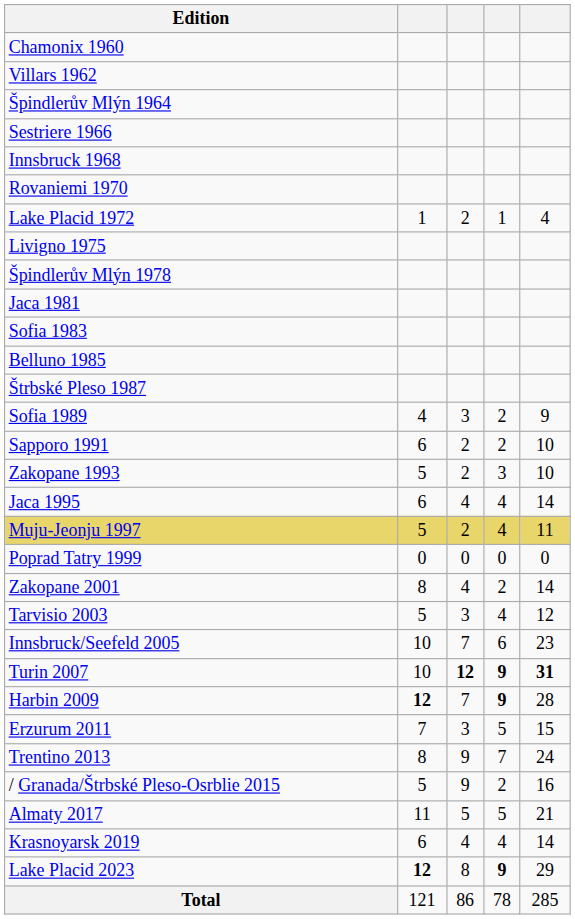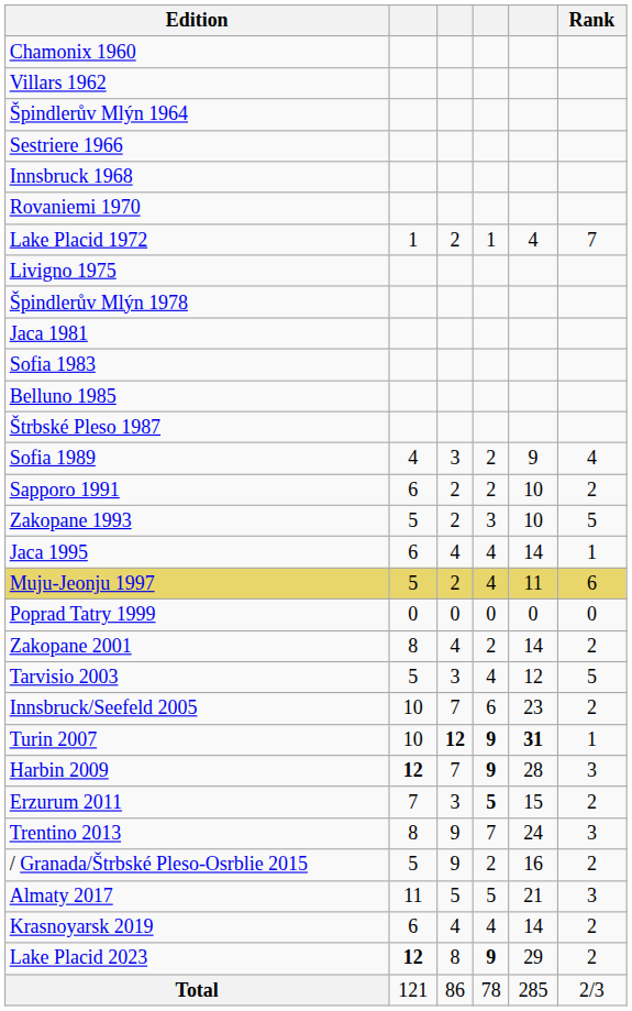 <table class="wikitable" width="40%" style="font-size:100%; text-align:center;">
 <tr>
 <th>Edition</th>
 <th></th>
 <th></th>
 <th></th>
 <th></th>
+<th>Rank</th>
 </tr>
 <tr>
 <td align="left"> <a href='#'>Chamonix 1960</a></td>
+<td></td>
 <td></td>
 <td></td>
 <td></td>
 <td></td>
 </tr>
 <tr>
 <td align="left"> <a href='#'>Villars 1962</a></td>
 <td></td>
 <td></td>
 <td></td>
 <td></td>
+<td></td>
 </tr>
 <tr>
 <td align="left"> <a href='#'>Špindlerův Mlýn 1964</a></td>
+<td></td>
 <td></td>
 <td></td>
 <td></td>
 <td></td>
 </tr>
 <tr>
 <td align="left"> <a href='#'>Sestriere 1966</a></td>
 <td></td>
 <td></td>
 <td></td>
 <td></td>
+<td></td>
 </tr>
 <tr>
 <td align="left"> <a href='#'>Innsbruck 1968</a></td>
+<td></td>
 <td></td>
 <td></td>
 <td></td>
 <td></td>
 </tr>
 <tr>
 <td align="left"> <a href='#'>Rovaniemi 1970</a></td>
 <td></td>
 <td></td>
 <td></td>
 <td></td>
+<td></td>
 </tr>
 <tr>
 <td align="left"> <a href='#'>Lake Placid 1972</a></td>
 <td>1</td>
 <td>2</td>
 <td>1</td>
 <td>4</td>
+<td>7</td>
 </tr>
 <tr>
 <td align="left"> <a href='#'>Livigno 1975</a></td>
+<td></td>
 <td></td>
 <td></td>
 <td></td>
 <td></td>
 </tr>
 <tr>
 <td align="left"> <a href='#'>Špindlerův Mlýn 1978</a></td>
 <td></td>
 <td></td>
 <td></td>
 <td></td>
+<td></td>
 </tr>
 <tr>
 <td align="left"> <a href='#'>Jaca 1981</a></td>
+<td></td>
 <td></td>
 <td></td>
 <td></td>
 <td></td>
 </tr>
 <tr>
 <td align="left"> <a href='#'>Sofia 1983</a></td>
 <td></td>
 <td></td>
 <td></td>
 <td></td>
+<td></td>
 </tr>
 <tr>
 <td align="left"> <a href='#'>Belluno 1985</a></td>
+<td></td>
 <td></td>
 <td></td>
 <td></td>
 <td></td>
 </tr>
 <tr>
 <td align="left"> <a href='#'>Štrbské Pleso 1987</a></td>
 <td></td>
 <td></td>
 <td></td>
 <td></td>
+<td></td>
 </tr>
 <tr>
 <td align="left"> <a href='#'>Sofia 1989</a></td>
 <td>4</td>
 <td>3</td>
 <td>2</td>
 <td>9</td>
+<td>4</td>
 </tr>
 <tr>
 <td align="left"> <a href='#'>Sapporo 1991</a></td>
 <td>6</td>
 <td>2</td>
 <td>2</td>
 <td>10</td>
+<td>2</td>
 </tr>
 <tr>
 <td align="left"> <a href='#'>Zakopane 1993</a></td>
 <td>5</td>
 <td>2</td>
 <td>3</td>
 <td>10</td>
+<td>5</td>
 </tr>
 <tr>
 <td align="left"> <a href='#'>Jaca 1995</a></td>
 <td>6</td>
 <td>4</td>
 <td>4</td>
 <td>14</td>
+<td>1</td>
 </tr>
 <tr bgcolor="E9D66B">
 <td align="left"> <a href='#'>Muju-Jeonju 1997</a></td>
 <td>5</td>
 <td>2</td>
 <td>4</td>
 <td>11</td>
+<td>6</td>
 </tr>
 <tr>
 <td align="left"> <a href='#'>Poprad Tatry 1999</a></td>
+<td>0</td>
 <td>0</td>
 <td>0</td>
 <td>0</td>
 <td>0</td>
 </tr>
 <tr>
 <td align="left"> <a href='#'>Zakopane 2001</a></td>
 <td>8</td>
 <td>4</td>
 <td>2</td>
 <td>14</td>
+<td>2</td>
 </tr>
 <tr>
 <td align="left"> <a href='#'>Tarvisio 2003</a></td>
 <td>5</td>
 <td>3</td>
 <td>4</td>
 <td>12</td>
+<td>5</td>
 </tr>
 <tr>
 <td align="left"> <a href='#'>Innsbruck/Seefeld 2005</a></td>
 <td>10</td>
 <td>7</td>
 <td>6</td>
 <td>23</td>
+<td>2</td>
 </tr>
 <tr>
 <td align="left"> <a href='#'>Turin 2007</a></td>
 <td>10</td>
 <td><strong>12</strong></td>
 <td><strong>9</strong></td>
 <td><strong>31</strong></td>
+<td>1</td>
 </tr>
 <tr>
 <td align="left"> <a href='#'>Harbin 2009</a></td>
 <td><strong>12</strong></td>
 <td>7</td>
 <td><strong>9</strong></td>
 <td>28</td>
+<td>3</td>
 </tr>
 <tr>
 <td align="left"> <a href='#'>Erzurum 2011</a></td>
 <td>7</td>
 <td>3</td>
-<td>5</td>
+<td><strong>5</strong></td>
 <td>15</td>
+<td>2</td>
 </tr>
 <tr>
 <td align="left"> <a href='#'>Trentino 2013</a></td>
 <td>8</td>
 <td>9</td>
 <td>7</td>
 <td>24</td>
+<td>3</td>
 </tr>
 <tr>
 <td align="left">/ <a href='#'>Granada/Štrbské Pleso-Osrblie 2015</a></td>
 <td>5</td>
 <td>9</td>
 <td>2</td>
 <td>16</td>
+<td>2</td>
 </tr>
 <tr>
 <td align="left"> <a href='#'>Almaty 2017</a></td>
 <td>11</td>
 <td>5</td>
 <td>5</td>
 <td>21</td>
+<td>3</td>
 </tr>
 <tr>
 <td align="left"> <a href='#'>Krasnoyarsk 2019</a></td>
 <td>6</td>
 <td>4</td>
 <td>4</td>
 <td>14</td>
+<td>2</td>
 </tr>
 <tr>
 <td align="left"> <a href='#'>Lake Placid 2023</a></td>
 <td><strong>12</strong></td>
 <td>8</td>
 <td><strong>9</strong></td>
 <td>29</td>
+<td>2</td>
 </tr>
 <tr>
 <th>Total</th>
 <td>121</td>
 <td>86</td>
 <td>78</td>
 <td>285</td>
+<td>2/3</td>
 </tr>
 </table>
